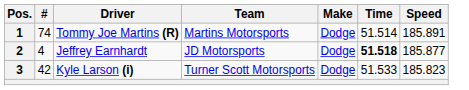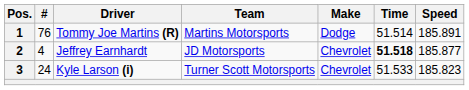 <table class="wikitable" style="font-size:95%">
 <tr>
 <th>Pos.</th>
 <th>#</th>
 <th>Driver</th>
 <th>Team</th>
 <th>Make</th>
 <th>Time</th>
 <th>Speed</th>
 </tr>
 <tr>
 <th>1</th>
-<td>74</td>
+<td>76</td>
 <td><a href='#'>Tommy Joe Martins</a> <strong>(R)</strong></td>
 <td><a href='#'>Martins Motorsports</a></td>
 <td><a href='#'>Dodge</a></td>
 <td>51.514</td>
 <td>185.891</td>
 </tr>
 <tr>
 <th>2</th>
 <td>4</td>
 <td><a href='#'>Jeffrey Earnhardt</a></td>
 <td><a href='#'>JD Motorsports</a></td>
-<td><a href='#'>Dodge</a></td>
+<td><a href='#'>Chevrolet</a></td>
 <td><strong>51.518</strong></td>
 <td>185.877</td>
 </tr>
 <tr>
 <th>3</th>
-<td>42</td>
+<td>24</td>
 <td><a href='#'>Kyle Larson</a> <strong>(i)</strong></td>
 <td><a href='#'>Turner Scott Motorsports</a></td>
-<td><a href='#'>Dodge</a></td>
+<td><a href='#'>Chevrolet</a></td>
 <td>51.533</td>
 <td>185.823</td>
 </tr>
 <tr>
 <th colspan="7"></th>
 </tr>
 </table>
